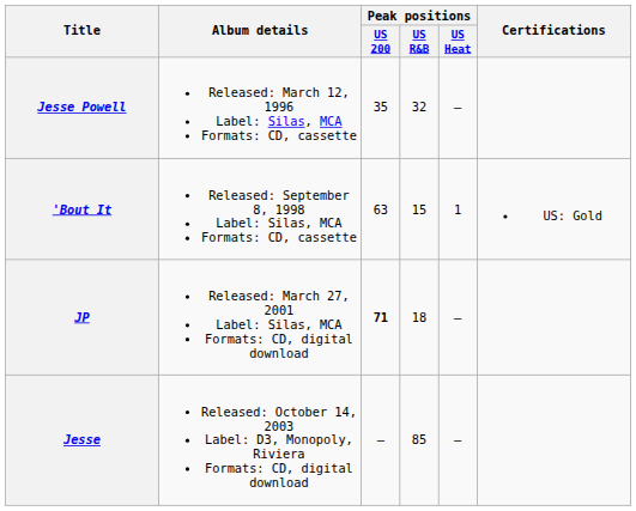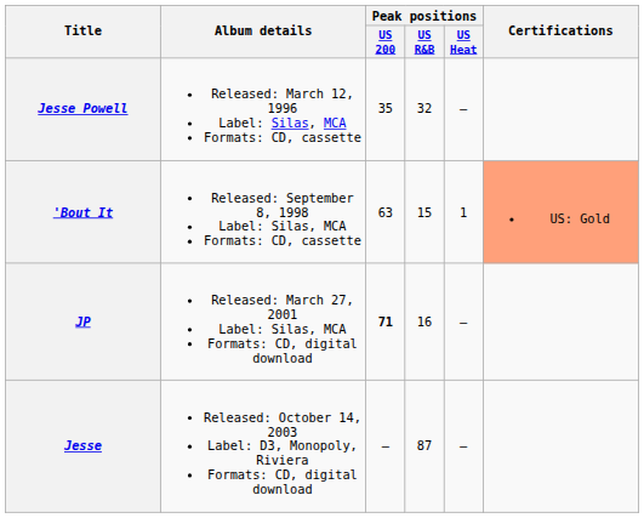 <table class="wikitable plainrowheaders" style="text-align:center;" border="1">
 <tr>
 <th scope="col" rowspan="2" style="width:12em;">Title</th>
 <th scope="col" rowspan="2" style="width:16em;">Album details</th>
 <th scope="col" colspan="3">Peak positions</th>
 <th scope="col" rowspan="2" style="width:12em;">Certifications</th>
 </tr>
 <tr>
 <th scope="col" style="width:3em;font-size:90%;"><a href='#'>US<br>200</a><br></th>
 <th scope="col" style="width:3em;font-size:90%;"><a href='#'>US<br>R&B</a><br></th>
 <th scope="col" style="width:3em;font-size:90%;"><a href='#'>US<br>Heat</a><br></th>
 </tr>
 <tr>
 <th scope="row"><em><a href='#'>Jesse Powell</a></em></th>
 <td><br><ul><li>Released: March 12, 1996</li><li>Label: <a href='#'>Silas</a>, <a href='#'>MCA</a></li><li>Formats: CD, cassette</li></ul></td>
 <td>35</td>
 <td>32</td>
 <td>—</td>
 <td></td>
 </tr>
 <tr>
 <th scope="row"><em><a href='#'>'Bout It</a></em></th>
 <td><br><ul><li>Released: September 8, 1998</li><li>Label: Silas, MCA</li><li>Formats: CD, cassette</li></ul></td>
 <td>63</td>
 <td>15</td>
 <td>1</td>
-<td><br><ul><li>US: Gold</li></ul></td>
+<td style="background: lightsalmon;"><br><ul><li>US: Gold</li></ul></td>
 </tr>
 <tr>
 <th scope="row"><em><a href='#'>JP</a></em></th>
 <td><br><ul><li>Released: March 27, 2001</li><li>Label: Silas, MCA</li><li>Formats: CD, digital download</li></ul></td>
 <td><strong>71</strong></td>
-<td>18</td>
+<td>16</td>
 <td>—</td>
 <td></td>
 </tr>
 <tr>
 <th scope="row"><em><a href='#'>Jesse</a></em></th>
 <td><br><ul><li>Released: October 14, 2003</li><li>Label: D3, Monopoly, Riviera</li><li>Formats: CD, digital download</li></ul></td>
 <td>—</td>
-<td>85</td>
+<td>87</td>
 <td>—</td>
 <td></td>
 </tr>
 </table>
